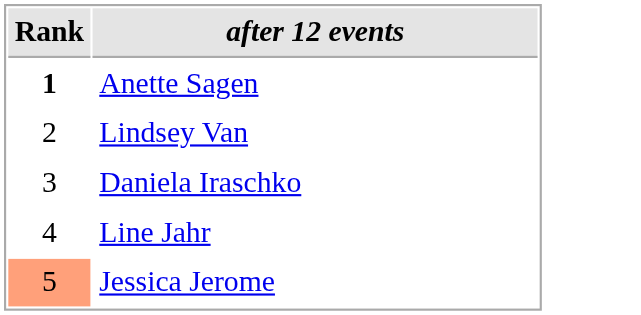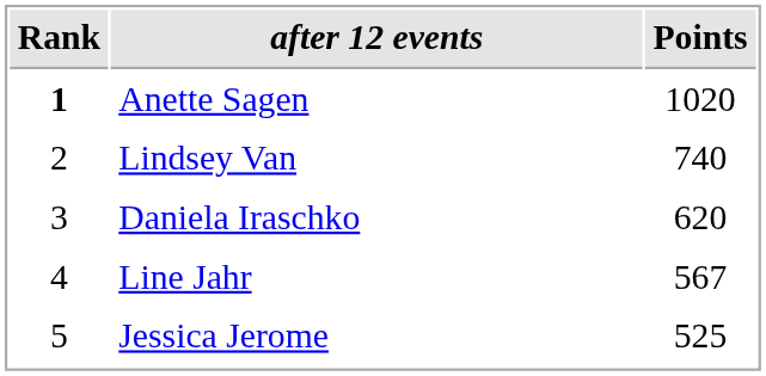 <table cellspacing="1" cellpadding="3" style="border:1px solid #AAAAAA;font-size:86%">
 <tr bgcolor="#E4E4E4">
 <th style="border-bottom:1px solid #AAAAAA" width=10>Rank</th>
 <th style="border-bottom:1px solid #AAAAAA" width=200><em>after 12 events</em></th>
+<th style="border-bottom:1px solid #AAAAAA" width=20>Points</th>
 </tr>
 <tr>
 <td align=center><strong>1</strong></td>
 <td align=left> <a href='#'>Anette Sagen</a></td>
+<td align=center>1020</td>
 </tr>
 <tr>
 <td align=center>2</td>
 <td align=left> <a href='#'>Lindsey Van</a></td>
+<td align=center>740</td>
 </tr>
 <tr>
 <td align=center>3</td>
 <td align=left> <a href='#'>Daniela Iraschko</a></td>
+<td align=center>620</td>
 </tr>
 <tr>
 <td align=center>4</td>
 <td align=left> <a href='#'>Line Jahr</a></td>
+<td align=center>567</td>
 </tr>
 <tr>
-<td align=center style="background: lightsalmon;">5</td>
+<td align=center>5</td>
 <td align=left> <a href='#'>Jessica Jerome</a></td>
+<td align=center>525</td>
 </tr>
 </table>
